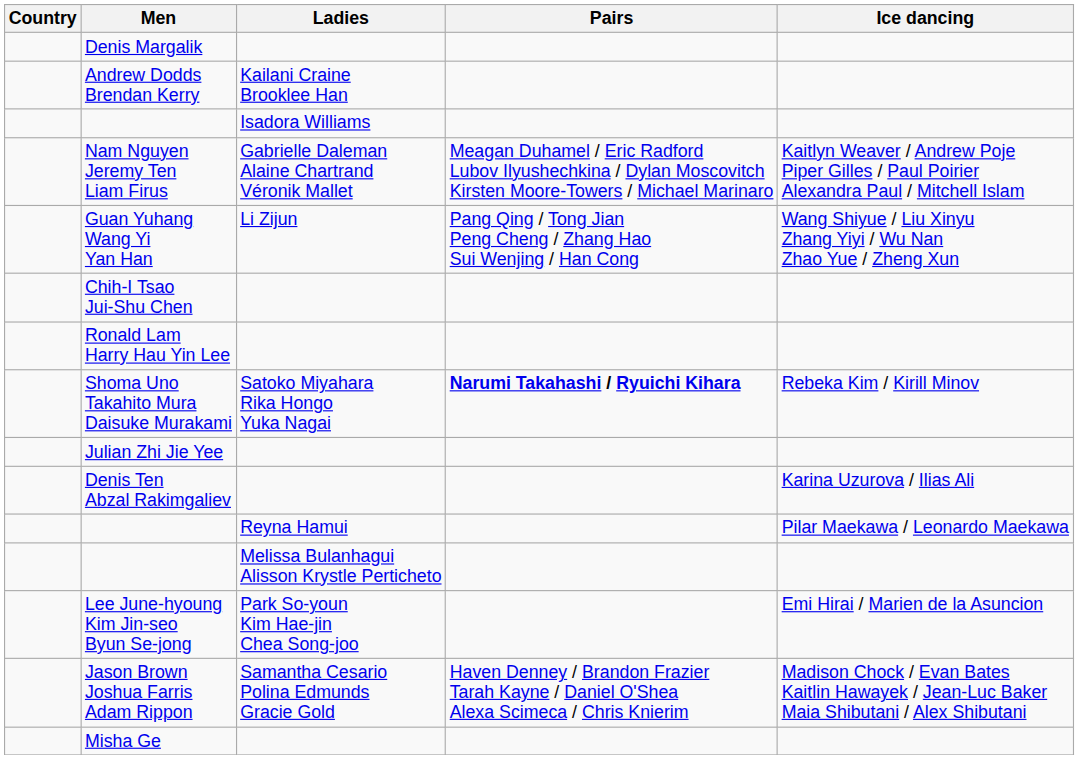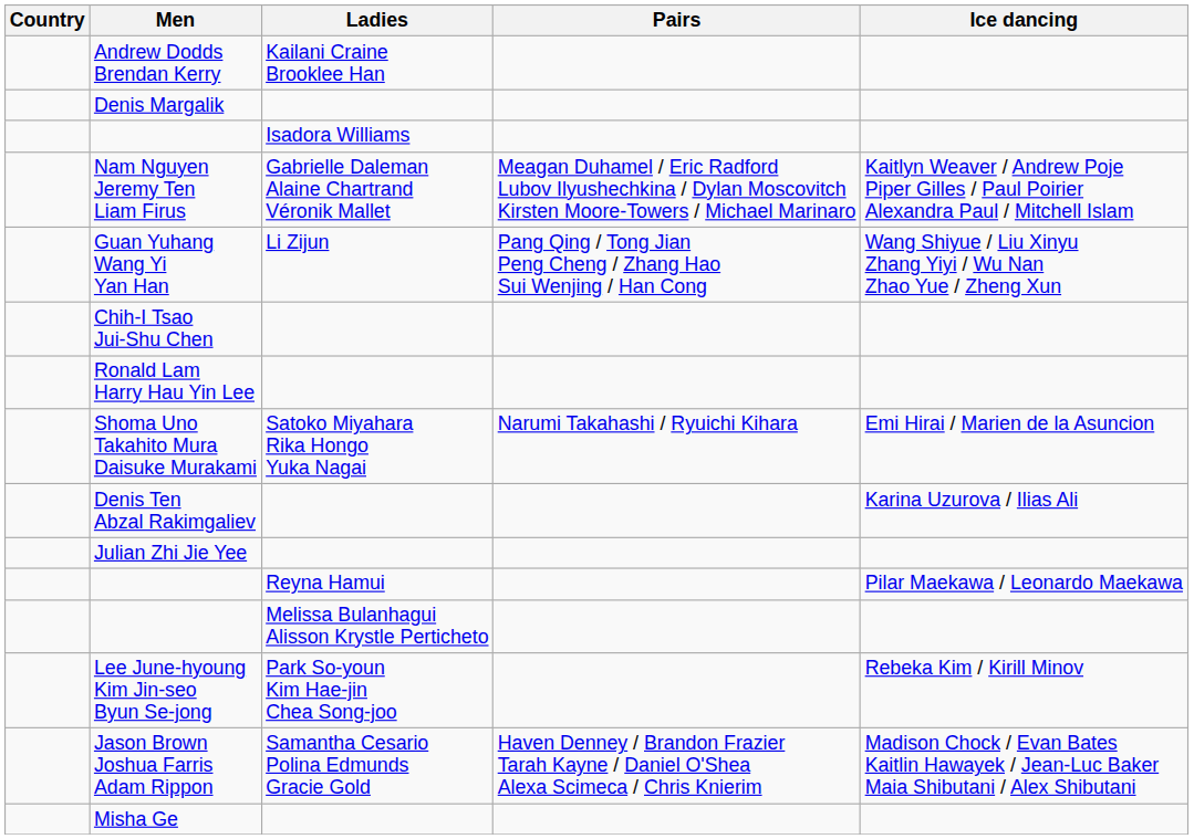 <table class="wikitable">
 <tr>
 <th>Country</th>
 <th>Men</th>
 <th>Ladies</th>
 <th>Pairs</th>
 <th>Ice dancing</th>
 </tr>
 <tr valign="top">
 <td></td>
-<td><a href='#'>Denis Margalik</a></td>
-<td></td>
+<td><a href='#'>Andrew Dodds</a> <br> <a href='#'>Brendan Kerry</a></td>
+<td><a href='#'>Kailani Craine</a> <br> <a href='#'>Brooklee Han</a></td>
 <td></td>
 <td></td>
 </tr>
 <tr valign="top">
 <td></td>
-<td><a href='#'>Andrew Dodds</a> <br> <a href='#'>Brendan Kerry</a></td>
-<td><a href='#'>Kailani Craine</a> <br> <a href='#'>Brooklee Han</a></td>
+<td><a href='#'>Denis Margalik</a></td>
+<td></td>
 <td></td>
 <td></td>
 </tr>
 <tr valign="top">
 <td></td>
 <td></td>
 <td><a href='#'>Isadora Williams</a></td>
 <td></td>
 <td></td>
 </tr>
 <tr valign="top">
 <td></td>
 <td><a href='#'>Nam Nguyen</a> <br> <a href='#'>Jeremy Ten</a> <br> <a href='#'>Liam Firus</a></td>
 <td><a href='#'>Gabrielle Daleman</a> <br> <a href='#'>Alaine Chartrand</a> <br> <a href='#'>Véronik Mallet</a></td>
 <td><a href='#'>Meagan Duhamel</a> / <a href='#'>Eric Radford</a> <br> <a href='#'>Lubov Ilyushechkina</a> / <a href='#'>Dylan Moscovitch</a> <br> <a href='#'>Kirsten Moore-Towers</a> / <a href='#'>Michael Marinaro</a></td>
 <td><a href='#'>Kaitlyn Weaver</a> / <a href='#'>Andrew Poje</a> <br> <a href='#'>Piper Gilles</a> / <a href='#'>Paul Poirier</a> <br> <a href='#'>Alexandra Paul</a> / <a href='#'>Mitchell Islam</a></td>
 </tr>
 <tr valign="top">
 <td></td>
 <td><a href='#'>Guan Yuhang</a> <br> <a href='#'>Wang Yi</a> <br> <a href='#'>Yan Han</a></td>
 <td><a href='#'>Li Zijun</a></td>
 <td><a href='#'>Pang Qing</a> / <a href='#'>Tong Jian</a> <br> <a href='#'>Peng Cheng</a> / <a href='#'>Zhang Hao</a> <br> <a href='#'>Sui Wenjing</a> / <a href='#'>Han Cong</a></td>
 <td><a href='#'>Wang Shiyue</a> / <a href='#'>Liu Xinyu</a> <br> <a href='#'>Zhang Yiyi</a> / <a href='#'>Wu Nan</a> <br> <a href='#'>Zhao Yue</a> / <a href='#'>Zheng Xun</a></td>
 </tr>
 <tr valign="top">
 <td></td>
 <td><a href='#'>Chih-I Tsao</a> <br> <a href='#'>Jui-Shu Chen</a></td>
 <td></td>
 <td></td>
 <td></td>
 </tr>
 <tr valign="top">
 <td></td>
 <td><a href='#'>Ronald Lam</a> <br> <a href='#'>Harry Hau Yin Lee</a></td>
 <td></td>
 <td></td>
 <td></td>
 </tr>
 <tr valign="top">
 <td></td>
 <td><a href='#'>Shoma Uno</a> <br> <a href='#'>Takahito Mura</a> <br> <a href='#'>Daisuke Murakami</a></td>
 <td><a href='#'>Satoko Miyahara</a> <br> <a href='#'>Rika Hongo</a> <br> <a href='#'>Yuka Nagai</a></td>
-<td><strong><a href='#'>Narumi Takahashi</a> / <a href='#'>Ryuichi Kihara</a></strong></td>
-<td><a href='#'>Rebeka Kim</a> / <a href='#'>Kirill Minov</a></td>
+<td><a href='#'>Narumi Takahashi</a> / <a href='#'>Ryuichi Kihara</a></td>
+<td><a href='#'>Emi Hirai</a> / <a href='#'>Marien de la Asuncion</a></td>
+</tr>
+<tr valign="top">
+<td></td>
+<td><a href='#'>Denis Ten</a> <br> <a href='#'>Abzal Rakimgaliev</a></td>
+<td></td>
+<td></td>
+<td><a href='#'>Karina Uzurova</a> / <a href='#'>Ilias Ali</a></td>
 </tr>
 <tr valign="top">
 <td></td>
 <td><a href='#'>Julian Zhi Jie Yee</a></td>
 <td></td>
 <td></td>
 <td></td>
-</tr>
-<tr valign="top">
-<td></td>
-<td><a href='#'>Denis Ten</a> <br> <a href='#'>Abzal Rakimgaliev</a></td>
-<td></td>
-<td></td>
-<td><a href='#'>Karina Uzurova</a> / <a href='#'>Ilias Ali</a></td>
 </tr>
 <tr valign="top">
 <td></td>
 <td></td>
 <td><a href='#'>Reyna Hamui</a></td>
 <td></td>
 <td><a href='#'>Pilar Maekawa</a> / <a href='#'>Leonardo Maekawa</a></td>
 </tr>
 <tr valign="top">
 <td></td>
 <td></td>
 <td><a href='#'>Melissa Bulanhagui</a> <br> <a href='#'>Alisson Krystle Perticheto</a></td>
 <td></td>
 <td></td>
 </tr>
 <tr valign="top">
 <td></td>
 <td><a href='#'>Lee June-hyoung</a> <br> <a href='#'>Kim Jin-seo</a> <br> <a href='#'>Byun Se-jong</a></td>
 <td><a href='#'>Park So-youn</a> <br> <a href='#'>Kim Hae-jin</a> <br> <a href='#'>Chea Song-joo</a></td>
 <td></td>
-<td><a href='#'>Emi Hirai</a> / <a href='#'>Marien de la Asuncion</a></td>
+<td><a href='#'>Rebeka Kim</a> / <a href='#'>Kirill Minov</a></td>
 </tr>
 <tr valign="top">
 <td></td>
 <td><a href='#'>Jason Brown</a> <br> <a href='#'>Joshua Farris</a> <br> <a href='#'>Adam Rippon</a></td>
 <td><a href='#'>Samantha Cesario</a> <br> <a href='#'>Polina Edmunds</a> <br> <a href='#'>Gracie Gold</a></td>
 <td><a href='#'>Haven Denney</a> / <a href='#'>Brandon Frazier</a> <br> <a href='#'>Tarah Kayne</a> / <a href='#'>Daniel O'Shea</a> <br> <a href='#'>Alexa Scimeca</a> / <a href='#'>Chris Knierim</a></td>
 <td><a href='#'>Madison Chock</a> / <a href='#'>Evan Bates</a> <br> <a href='#'>Kaitlin Hawayek</a> / <a href='#'>Jean-Luc Baker</a> <br> <a href='#'>Maia Shibutani</a> / <a href='#'>Alex Shibutani</a></td>
 </tr>
 <tr valign="top">
 <td></td>
 <td><a href='#'>Misha Ge</a></td>
 <td></td>
 <td></td>
 <td></td>
 </tr>
 </table>
